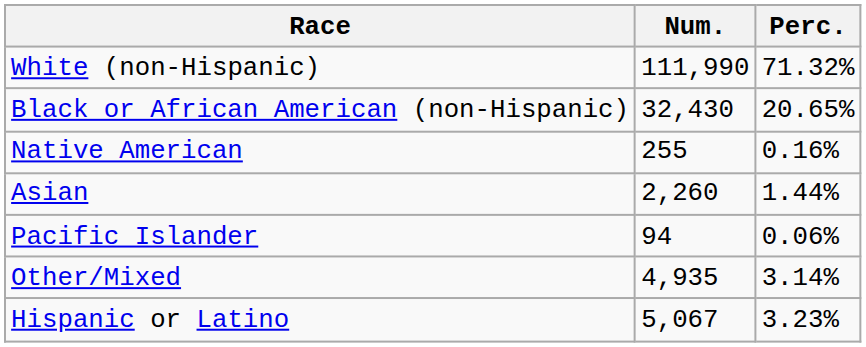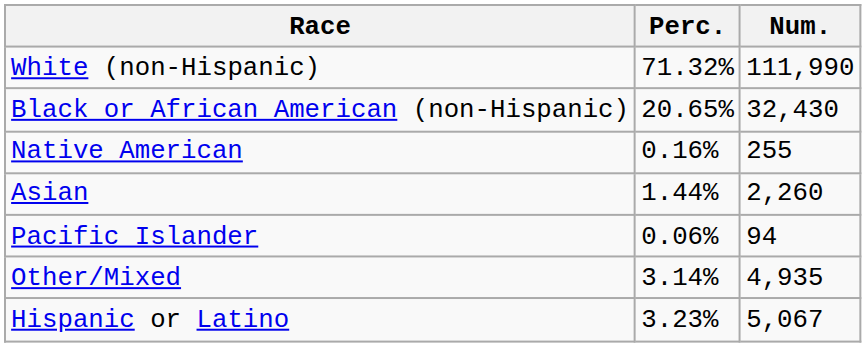 <table class="wikitable">
 <tr>
 <th>Race</th>
+<th>Perc.</th>
 <th>Num.</th>
-<th>Perc.</th>
 </tr>
 <tr>
 <td><a href='#'>White</a> (non-Hispanic)</td>
+<td>71.32%</td>
 <td>111,990</td>
-<td>71.32%</td>
 </tr>
 <tr>
 <td><a href='#'>Black or African American</a> (non-Hispanic)</td>
+<td>20.65%</td>
 <td>32,430</td>
-<td>20.65%</td>
 </tr>
 <tr>
 <td><a href='#'>Native American</a></td>
+<td>0.16%</td>
 <td>255</td>
-<td>0.16%</td>
 </tr>
 <tr>
 <td><a href='#'>Asian</a></td>
+<td>1.44%</td>
 <td>2,260</td>
-<td>1.44%</td>
 </tr>
 <tr>
 <td><a href='#'>Pacific Islander</a></td>
+<td>0.06%</td>
 <td>94</td>
-<td>0.06%</td>
 </tr>
 <tr>
 <td><a href='#'>Other/Mixed</a></td>
+<td>3.14%</td>
 <td>4,935</td>
-<td>3.14%</td>
 </tr>
 <tr>
 <td><a href='#'>Hispanic</a> or <a href='#'>Latino</a></td>
+<td>3.23%</td>
 <td>5,067</td>
-<td>3.23%</td>
 </tr>
 </table>
